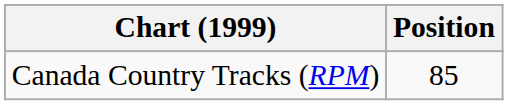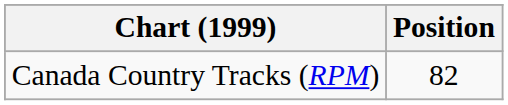 <table class="wikitable sortable">
 <tr>
 <th scope="col">Chart (1999)</th>
 <th scope="col">Position</th>
 </tr>
 <tr>
 <td>Canada Country Tracks (<em><a href='#'>RPM</a></em>)</td>
-<td align="center">85</td>
+<td align="center">82</td>
 </tr>
 </table>
